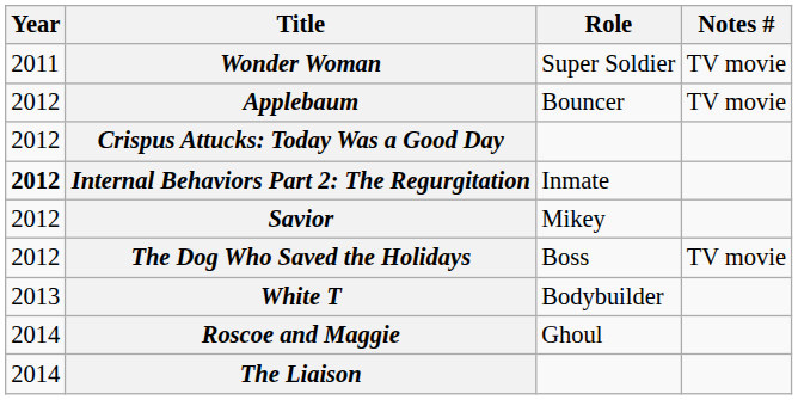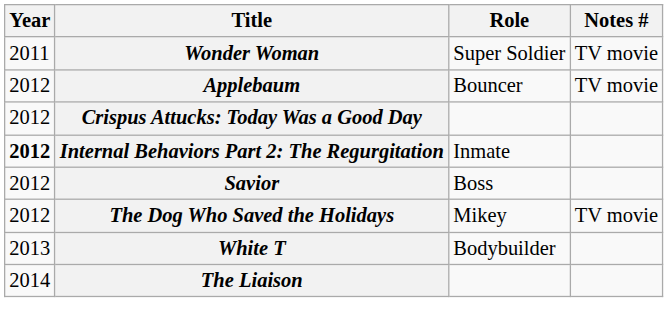 <table class="wikitable plainrowheaders sortable">
 <tr>
 <th scope="col">Year</th>
 <th scope="col">Title</th>
 <th scope="col">Role</th>
 <th scope="col" class="unsortable">Notes #</th>
 </tr>
 <tr>
 <td>2011</td>
 <th scope="row"><em>Wonder Woman</em></th>
 <td>Super Soldier</td>
 <td>TV movie</td>
 </tr>
 <tr>
 <td>2012</td>
 <th scope="row"><em>Applebaum</em></th>
 <td>Bouncer</td>
 <td>TV movie</td>
 </tr>
 <tr>
 <td>2012</td>
 <th scope="row"><em>Crispus Attucks: Today Was a Good Day</em></th>
 <td></td>
 <td></td>
 </tr>
 <tr>
 <td><strong>2012</strong></td>
 <th scope="row"><em>Internal Behaviors Part 2: The Regurgitation</em></th>
 <td>Inmate</td>
 <td></td>
 </tr>
 <tr>
 <td>2012</td>
 <th scope="row"><em>Savior</em></th>
-<td>Mikey</td>
+<td>Boss</td>
 <td></td>
 </tr>
 <tr>
 <td>2012</td>
 <th scope="row"><em>The Dog Who Saved the Holidays</em></th>
-<td>Boss</td>
+<td>Mikey</td>
 <td>TV movie</td>
 </tr>
 <tr>
 <td>2013</td>
 <th scope="row"><em>White T</em></th>
 <td>Bodybuilder</td>
 <td></td>
 </tr>
 <tr>
 <td>2014</td>
-<th scope="row"><em>Roscoe and Maggie</em></th>
-<td>Ghoul</td>
-<td></td>
-</tr>
-<tr>
-<td>2014</td>
 <th scope="row"><em>The Liaison</em></th>
 <td></td>
 <td></td>
 </tr>
 </table>
